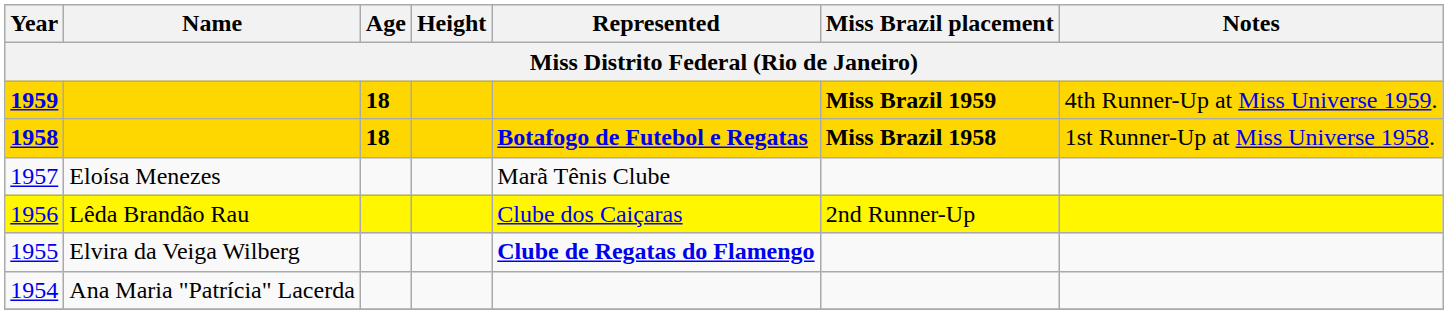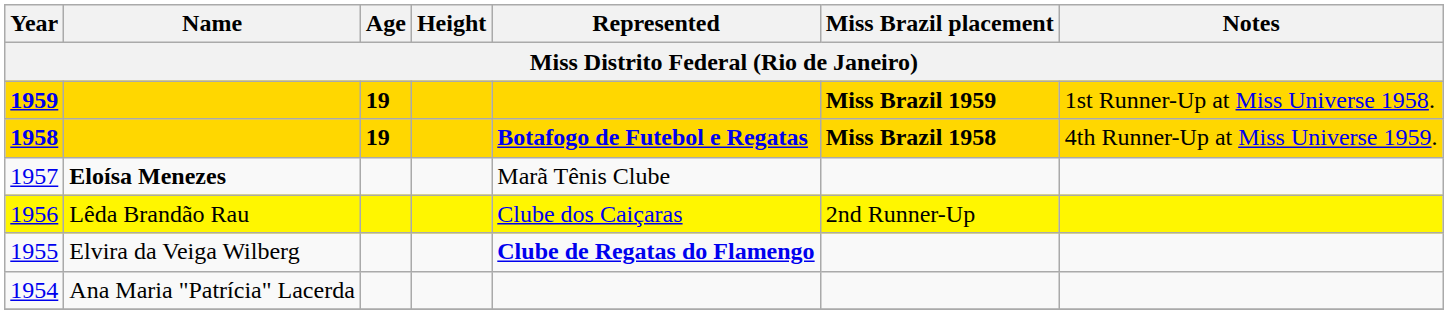 <table class="wikitable sortable">
 <tr bgcolor="#efefef">
 <th>Year</th>
 <th>Name</th>
 <th>Age</th>
 <th>Height</th>
 <th>Represented</th>
 <th>Miss Brazil placement</th>
 <th>Notes</th>
 </tr>
 <tr>
 <th colspan=7>Miss Distrito Federal (Rio de Janeiro)</th>
 </tr>
 <tr style="background-color:GOLD;">
 <td><strong><a href='#'>1959</a></strong></td>
 <td><strong></strong></td>
-<td><strong>18</strong></td>
+<td><strong>19</strong></td>
 <td><strong></strong></td>
 <td><strong></strong></td>
 <td><strong>Miss Brazil 1959</strong></td>
-<td>4th Runner-Up at <a href='#'>Miss Universe 1959</a>.</td>
+<td>1st Runner-Up at <a href='#'>Miss Universe 1958</a>.</td>
 </tr>
 <tr style="background-color:GOLD;">
 <td><strong><a href='#'>1958</a></strong></td>
 <td><strong></strong></td>
-<td><strong>18</strong></td>
+<td><strong>19</strong></td>
 <td><strong></strong></td>
 <td><strong><a href='#'>Botafogo de Futebol e Regatas</a></strong></td>
 <td><strong>Miss Brazil 1958</strong></td>
-<td>1st Runner-Up at <a href='#'>Miss Universe 1958</a>.</td>
+<td>4th Runner-Up at <a href='#'>Miss Universe 1959</a>.</td>
 </tr>
 <tr>
 <td><a href='#'>1957</a></td>
-<td>Eloísa Menezes</td>
+<td><strong>Eloísa Menezes</strong></td>
 <td></td>
 <td></td>
 <td>Marã Tênis Clube</td>
 <td></td>
 <td></td>
 </tr>
 <tr bgcolor="#FFFF66;">
 <td><a href='#'>1956</a></td>
 <td>Lêda Brandão Rau</td>
 <td></td>
 <td></td>
 <td><a href='#'>Clube dos Caiçaras</a></td>
 <td>2nd Runner-Up</td>
 <td></td>
 </tr>
 <tr>
 <td><a href='#'>1955</a></td>
 <td>Elvira da Veiga Wilberg</td>
 <td></td>
 <td></td>
 <td><strong><a href='#'>Clube de Regatas do Flamengo</a></strong></td>
 <td></td>
 <td></td>
 </tr>
 <tr>
 <td><a href='#'>1954</a></td>
 <td>Ana Maria "Patrícia" Lacerda</td>
 <td></td>
 <td></td>
 <td></td>
 <td></td>
 <td></td>
 </tr>
 <tr>
 </tr>
 </table>
